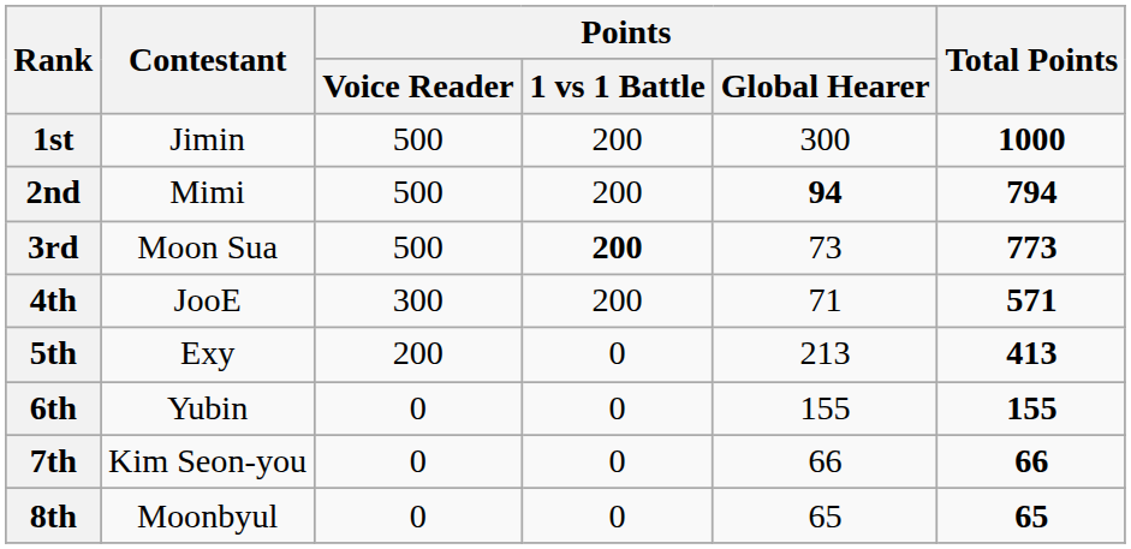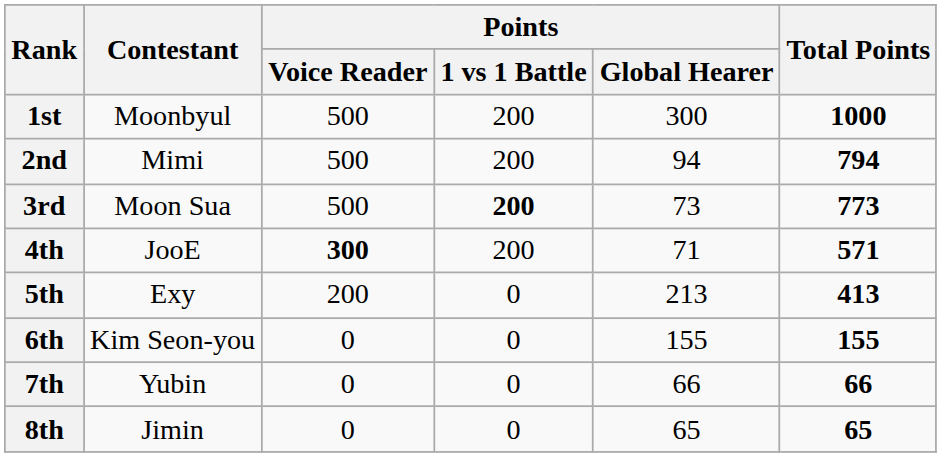 <table class="wikitable plainrowheaders sortable" style="text-align:center;">
 <tr>
 <th rowspan="2" scope="col">Rank</th>
 <th rowspan="2" scope="col">Contestant</th>
 <th colspan="3">Points</th>
 <th rowspan="2" scope="col">Total Points</th>
 </tr>
 <tr>
 <th>Voice Reader</th>
 <th>1 vs 1 Battle</th>
 <th>Global Hearer</th>
 </tr>
 <tr>
 <th>1st</th>
-<td>Jimin</td>
+<td>Moonbyul</td>
 <td>500</td>
 <td>200</td>
 <td>300</td>
 <td><strong>1000</strong></td>
 </tr>
 <tr>
 <th>2nd</th>
 <td>Mimi</td>
 <td>500</td>
 <td>200</td>
-<td><strong>94</strong></td>
+<td>94</td>
 <td><strong>794</strong></td>
 </tr>
 <tr>
 <th>3rd</th>
 <td>Moon Sua</td>
 <td>500</td>
 <td><strong>200</strong></td>
 <td>73</td>
 <td><strong>773</strong></td>
 </tr>
 <tr>
 <th>4th</th>
 <td>JooE</td>
-<td>300</td>
+<td><strong>300</strong></td>
 <td>200</td>
 <td>71</td>
 <td><strong>571</strong></td>
 </tr>
 <tr>
 <th>5th</th>
 <td>Exy</td>
 <td>200</td>
 <td>0</td>
 <td>213</td>
 <td><strong>413</strong></td>
 </tr>
 <tr>
 <th>6th</th>
-<td>Yubin</td>
+<td>Kim Seon-you</td>
 <td>0</td>
 <td>0</td>
 <td>155</td>
 <td><strong>155</strong></td>
 </tr>
 <tr>
 <th>7th</th>
-<td>Kim Seon-you</td>
+<td>Yubin</td>
 <td>0</td>
 <td>0</td>
 <td>66</td>
 <td><strong>66</strong></td>
 </tr>
 <tr>
 <th>8th</th>
-<td>Moonbyul</td>
+<td>Jimin</td>
 <td>0</td>
 <td>0</td>
 <td>65</td>
 <td><strong>65</strong></td>
 </tr>
 </table>
